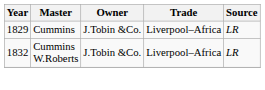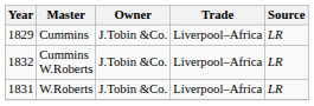 <table class=" wikitable">
 <tr>
 <th>Year</th>
 <th>Master</th>
 <th>Owner</th>
 <th>Trade</th>
 <th>Source</th>
 </tr>
 <tr>
 <td>1829</td>
 <td>Cummins</td>
 <td>J.Tobin &Co.</td>
 <td>Liverpool–Africa</td>
 <td><em>LR</em></td>
 </tr>
 <tr>
 <td>1832</td>
 <td>Cummins<br>W.Roberts</td>
 <td>J.Tobin &Co.</td>
 <td>Liverpool–Africa</td>
 <td><em>LR</em></td>
 </tr>
 <tr>
+<td>1831</td>
+<td>W.Roberts</td>
+<td>J.Tobin &Co.</td>
+<td>Liverpool–Africa</td>
+<td><em>LR</em></td>
+</tr>
+<tr>
 </tr>
 </table>
